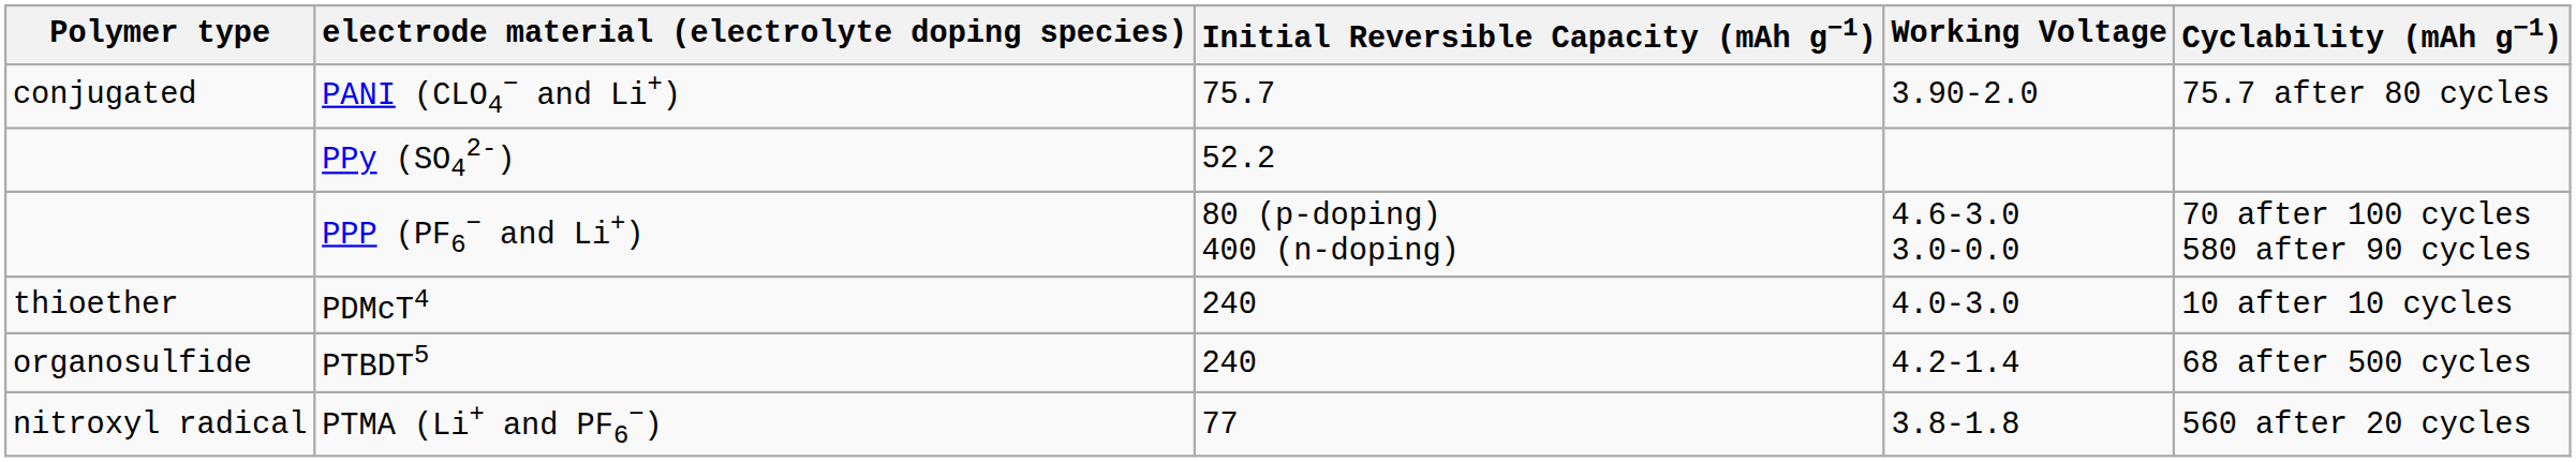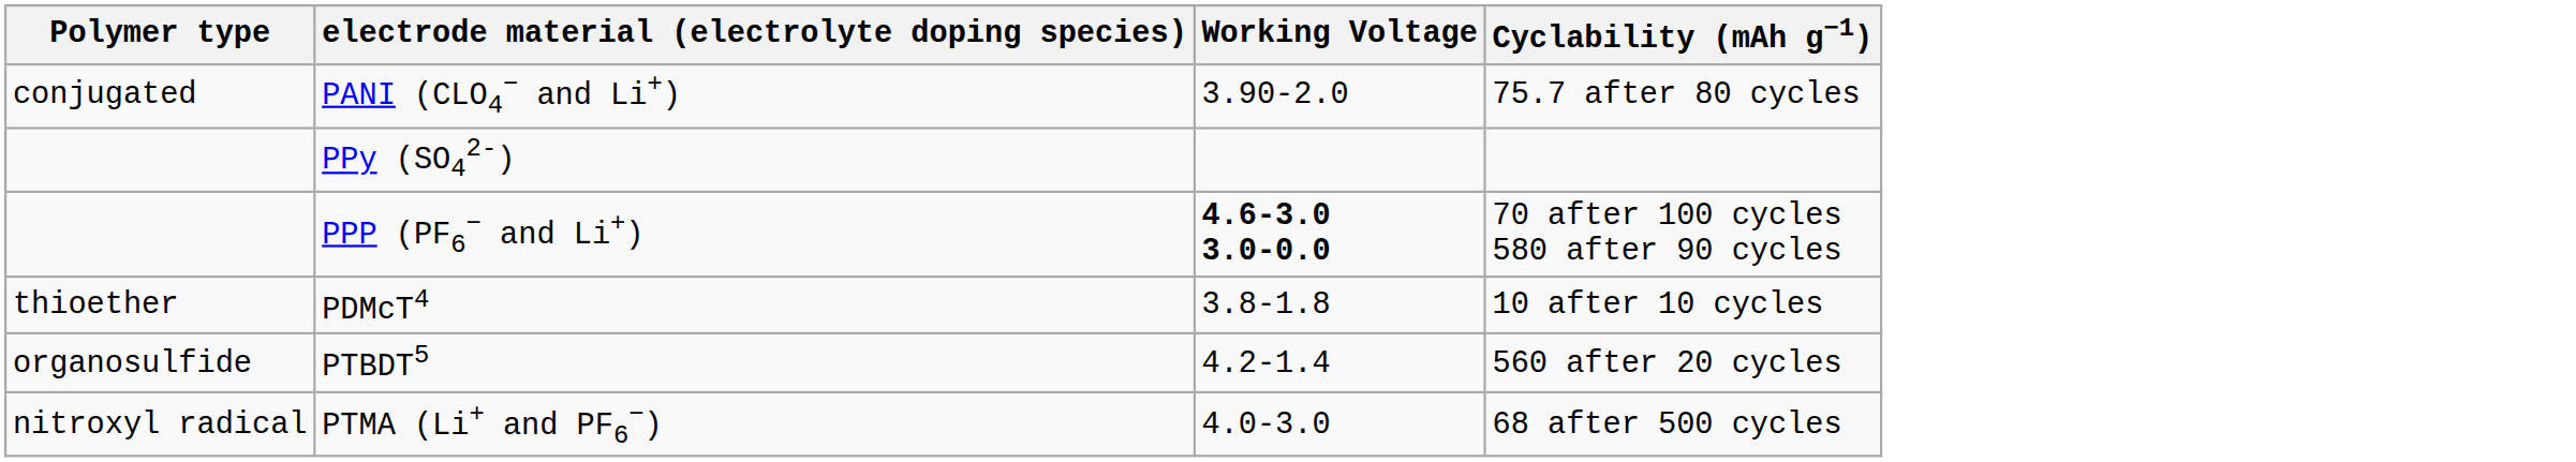 <table class="wikitable">
 <tr>
 <th>Polymer type</th>
 <th>electrode material (electrolyte doping species)</th>
-<th>Initial Reversible Capacity (mAh g<sup>−1</sup>)</th>
 <th>Working Voltage</th>
 <th>Cyclability (mAh g<sup>−1</sup>)</th>
 </tr>
 <tr>
 <td>conjugated</td>
 <td><a href='#'>PANI</a> (CLO<sub>4</sub><sup>−</sup> and Li<sup>+</sup>)</td>
-<td>75.7</td>
 <td>3.90-2.0</td>
 <td>75.7 after 80 cycles</td>
 </tr>
 <tr>
 <td></td>
 <td><a href='#'>PPy</a> (SO<sub>4</sub><sup>2-</sup>)</td>
-<td>52.2</td>
 <td></td>
 <td></td>
 </tr>
 <tr>
 <td></td>
 <td><a href='#'>PPP</a> (PF<sub>6</sub><sup>−</sup> and Li<sup>+</sup>)</td>
-<td>80 (p-doping)<br>400 (n-doping)</td>
-<td>4.6-3.0<br>3.0-0.0</td>
+<td><strong>4.6-3.0<br>3.0-0.0</strong></td>
 <td>70 after 100 cycles<br>580 after 90 cycles</td>
 </tr>
 <tr>
 <td>thioether</td>
 <td>PDMcT<sup>4</sup></td>
-<td>240</td>
-<td>4.0-3.0</td>
+<td>3.8-1.8</td>
 <td>10 after 10 cycles</td>
 </tr>
 <tr>
 <td>organosulfide</td>
 <td>PTBDT<sup>5</sup></td>
-<td>240</td>
 <td>4.2-1.4</td>
-<td>68 after 500 cycles</td>
+<td>560 after 20 cycles</td>
 </tr>
 <tr>
 <td>nitroxyl radical</td>
 <td>PTMA (Li<sup>+</sup> and PF<sub>6</sub><sup>−</sup>)</td>
-<td>77</td>
-<td>3.8-1.8</td>
-<td>560 after 20 cycles</td>
+<td>4.0-3.0</td>
+<td>68 after 500 cycles</td>
 </tr>
 </table>
